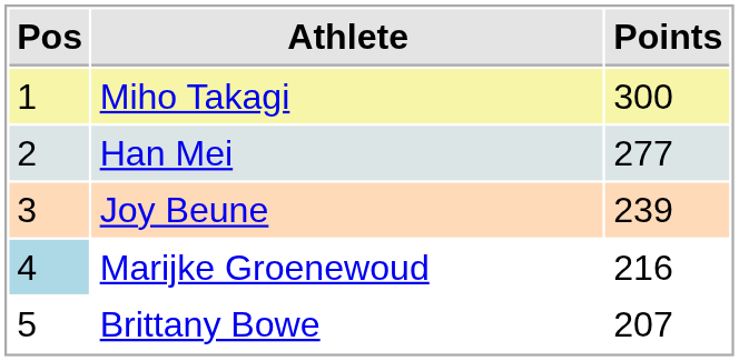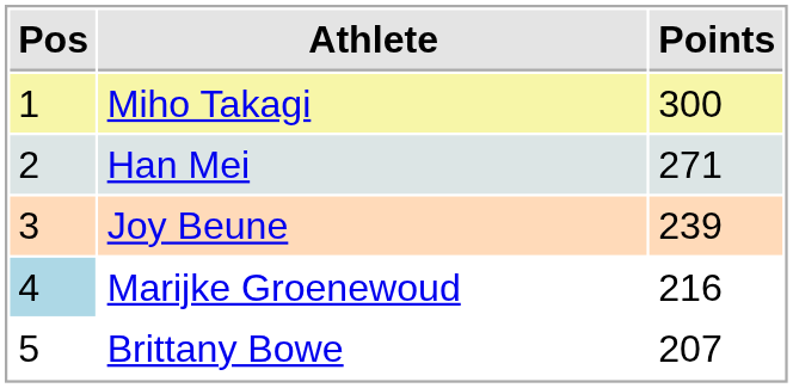 <table cellspacing="1" cellpadding="3" style="border:1px solid #aaa; font-size:90%;">
 <tr style="background:#e4e4e4;">
 <th style="border-bottom:1px solid #aaa; width:10px;">Pos</th>
 <th style="border-bottom:1px solid #aaa; width:200px;">Athlete</th>
 <th style="border-bottom:1px solid #aaa; width:20px;">Points</th>
 </tr>
 <tr style="background:#f7f6a8;">
 <td>1</td>
 <td> <a href='#'>Miho Takagi</a></td>
 <td>300</td>
 </tr>
 <tr style="background:#dce5e5;">
 <td>2</td>
 <td> <a href='#'>Han Mei</a></td>
-<td>277</td>
+<td>271</td>
 </tr>
 <tr style="background:#ffdab9;">
 <td>3</td>
 <td> <a href='#'>Joy Beune</a></td>
 <td>239</td>
 </tr>
 <tr>
 <td style="background: lightblue;">4</td>
 <td> <a href='#'>Marijke Groenewoud</a></td>
 <td>216</td>
 </tr>
 <tr>
 <td>5</td>
 <td> <a href='#'>Brittany Bowe</a></td>
 <td>207</td>
 </tr>
 </table>
